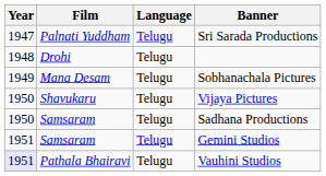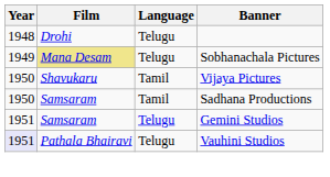 <table class="wikitable sortable">
 <tr>
 <th>Year</th>
 <th>Film</th>
 <th>Language</th>
 <th>Banner</th>
-</tr>
-<tr>
-<td>1947</td>
-<td><a href='#'><em>Palnati Yuddham</em></a></td>
-<td><a href='#'>Telugu</a></td>
-<td>Sri Sarada Productions</td>
 </tr>
 <tr>
 <td>1948</td>
 <td><a href='#'><em>Drohi</em></a></td>
 <td>Telugu</td>
 <td></td>
 </tr>
 <tr>
 <td>1949</td>
-<td><em><a href='#'>Mana Desam</a></em></td>
+<td style="background: khaki;"><em><a href='#'>Mana Desam</a></em></td>
 <td>Telugu</td>
 <td>Sobhanachala Pictures</td>
 </tr>
 <tr>
 <td>1950</td>
 <td><em><a href='#'>Shavukaru</a></em></td>
-<td>Telugu</td>
+<td>Tamil</td>
 <td><a href='#'>Vijaya Pictures</a></td>
 </tr>
 <tr>
 <td>1950</td>
 <td><a href='#'><em>Samsaram</em></a></td>
-<td>Telugu</td>
+<td>Tamil</td>
 <td>Sadhana Productions</td>
 </tr>
 <tr>
 <td>1951</td>
 <td><a href='#'><em>Samsaram</em></a></td>
 <td><a href='#'>Telugu</a></td>
 <td><a href='#'>Gemini Studios</a></td>
 </tr>
 <tr>
 <td style="background: lavender;">1951</td>
 <td><em><a href='#'>Pathala Bhairavi</a></em></td>
 <td>Telugu</td>
 <td><a href='#'>Vauhini Studios</a></td>
 </tr>
 </table>
